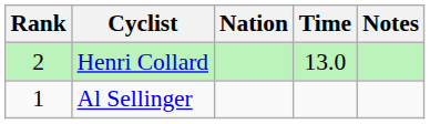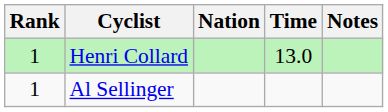 <table class="wikitable sortable" style="text-align:center">
 <tr>
 <th>Rank</th>
 <th>Cyclist</th>
 <th>Nation</th>
 <th>Time</th>
 <th>Notes</th>
 </tr>
 <tr style="background:#bbf3bb;">
-<td>2</td>
+<td>1</td>
 <td align=left><a href='#'>Henri Collard</a></td>
 <td align=left></td>
 <td>13.0</td>
 <td></td>
 </tr>
 <tr>
 <td>1</td>
 <td align=left><a href='#'>Al Sellinger</a></td>
 <td align=left></td>
 <td></td>
 <td></td>
 </tr>
 </table>
